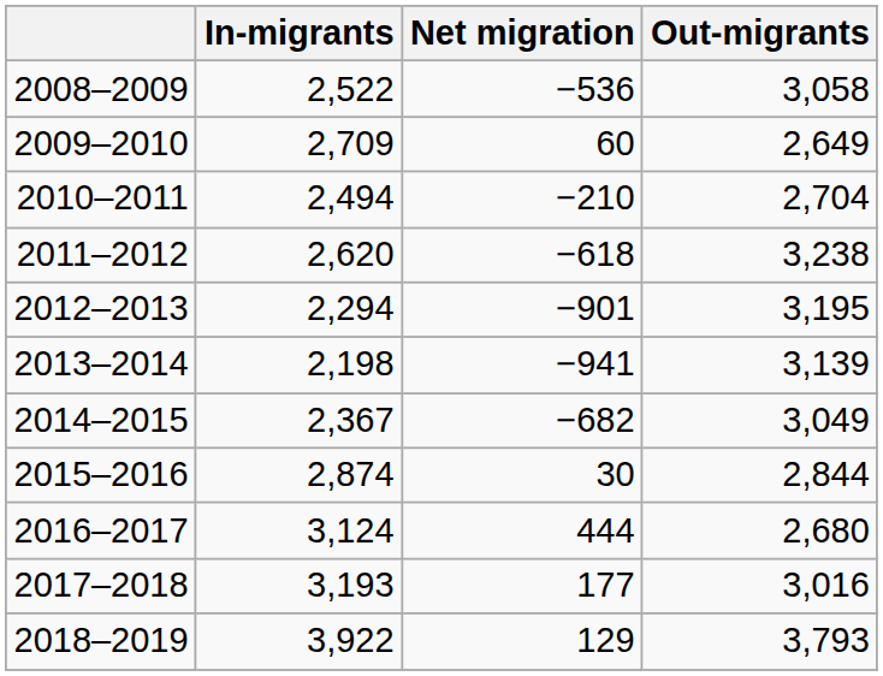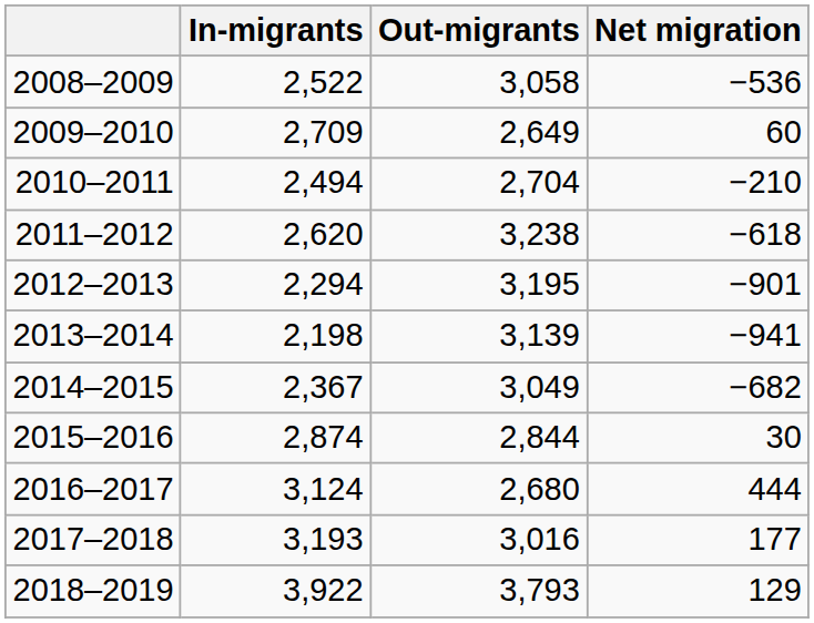 <table class="wikitable" style="text-align: right;">
 <tr>
 <th></th>
 <th>In-migrants</th>
+<th>Out-migrants</th>
 <th>Net migration</th>
-<th>Out-migrants</th>
 </tr>
 <tr>
 <td>2008–2009</td>
 <td>2,522</td>
+<td>3,058</td>
 <td>−536</td>
-<td>3,058</td>
 </tr>
 <tr>
 <td>2009–2010</td>
 <td>2,709</td>
+<td>2,649</td>
 <td>60</td>
-<td>2,649</td>
 </tr>
 <tr>
 <td>2010–2011</td>
 <td>2,494</td>
+<td>2,704</td>
 <td>−210</td>
-<td>2,704</td>
 </tr>
 <tr>
 <td>2011–2012</td>
 <td>2,620</td>
+<td>3,238</td>
 <td>−618</td>
-<td>3,238</td>
 </tr>
 <tr>
 <td>2012–2013</td>
 <td>2,294</td>
+<td>3,195</td>
 <td>−901</td>
-<td>3,195</td>
 </tr>
 <tr>
 <td>2013–2014</td>
 <td>2,198</td>
+<td>3,139</td>
 <td>−941</td>
-<td>3,139</td>
 </tr>
 <tr>
 <td>2014–2015</td>
 <td>2,367</td>
+<td>3,049</td>
 <td>−682</td>
-<td>3,049</td>
 </tr>
 <tr>
 <td>2015–2016</td>
 <td>2,874</td>
+<td>2,844</td>
 <td>30</td>
-<td>2,844</td>
 </tr>
 <tr>
 <td>2016–2017</td>
 <td>3,124</td>
+<td>2,680</td>
 <td>444</td>
-<td>2,680</td>
 </tr>
 <tr>
 <td>2017–2018</td>
 <td>3,193</td>
+<td>3,016</td>
 <td>177</td>
-<td>3,016</td>
 </tr>
 <tr>
 <td>2018–2019</td>
 <td>3,922</td>
+<td>3,793</td>
 <td>129</td>
-<td>3,793</td>
 </tr>
 </table>
